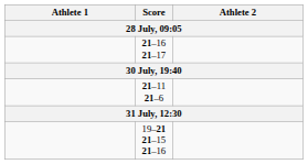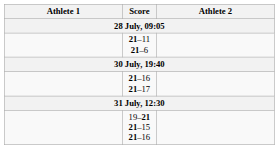 <table class="wikitable" style="text-align: center; font-size:90% ">
 <tr>
 <th align="right" width="190">Athlete 1</th>
 <th width="50">Score</th>
 <th align="left" width="190">Athlete 2</th>
 </tr>
 <tr>
 <th colspan=3>28 July, 09:05</th>
 </tr>
 <tr>
 <td align=right><strong></strong></td>
-<td align=center><strong>21</strong>–16<br><strong>21</strong>–17</td>
+<td align=center><strong>21</strong>–11<br><strong>21</strong>–6</td>
 <td align=left></td>
 </tr>
 <tr>
 <th colspan=3>30 July, 19:40</th>
 </tr>
 <tr>
 <td align=right><strong></strong></td>
-<td align=center><strong>21</strong>–11<br><strong>21</strong>–6</td>
+<td align=center><strong>21</strong>–16<br><strong>21</strong>–17</td>
 <td align=left></td>
 </tr>
 <tr>
 <th colspan=3>31 July, 12:30</th>
 </tr>
 <tr>
 <td align=right><strong></strong></td>
 <td align=center>19–<strong>21</strong><br><strong>21</strong>–15<br><strong>21</strong>–16</td>
 <td align=left></td>
 </tr>
 </table>
